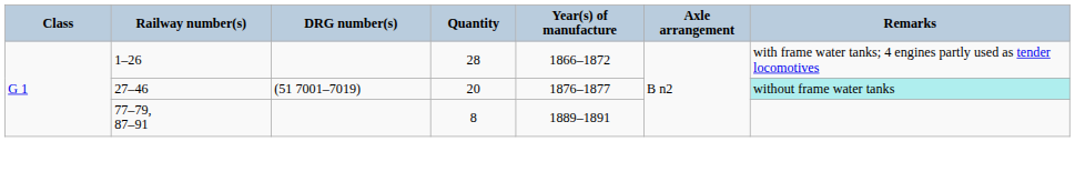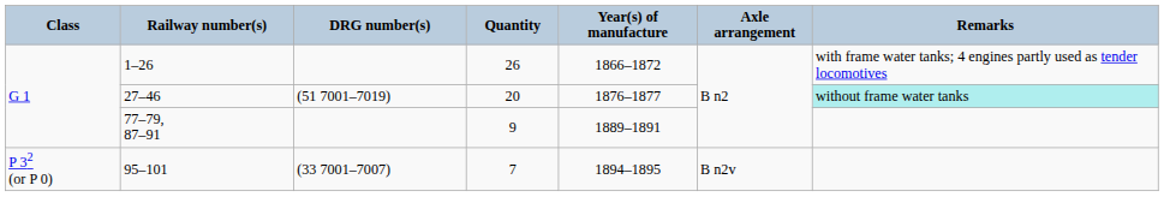 <table class="wikitable"  width="100%">
 <tr>
 <th style="background:#b9ccdd" width="10%">Class</th>
 <th style="background:#b9ccdd" width="15%">Railway number(s)</th>
 <th style="background:#b9ccdd" width="15%">DRG number(s)</th>
 <th style="background:#b9ccdd" width="8%">Quantity</th>
 <th style="background:#b9ccdd" width="12%">Year(s) of manufacture</th>
 <th style="background:#b9ccdd" width="10%">Axle arrangement</th>
 <th style="background:#b9ccdd" width="30%">Remarks</th>
 </tr>
 <tr>
 <td rowspan="3"><a href='#'>G 1</a></td>
 <td>1–26</td>
 <td></td>
-<td align="center">28</td>
+<td align="center">26</td>
 <td align="center">1866–1872</td>
 <td rowspan="3">B n2</td>
 <td>with frame water tanks; 4 engines partly used as <a href='#'>tender locomotives</a></td>
 </tr>
 <tr>
 <td>27–46</td>
 <td>(51 7001–7019)</td>
 <td align="center">20</td>
 <td align="center">1876–1877</td>
 <td style="background: paleturquoise;">without frame water tanks</td>
 </tr>
 <tr>
 <td>77–79, <br>87–91</td>
 <td></td>
-<td align="center">8</td>
+<td align="center">9</td>
 <td align="center">1889–1891</td>
 <td></td>
 </tr>
+<tr>
+<td><a href='#'>P 3<sup>2</sup></a> <br>(or P 0)</td>
+<td>95–101</td>
+<td>(33 7001–7007)</td>
+<td align="center">7</td>
+<td align="center">1894–1895</td>
+<td>B n2v</td>
+<td></td>
+</tr>
 </table>
